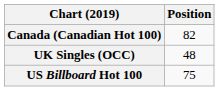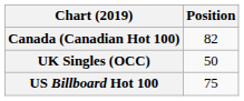 <table class="wikitable sortable plainrowheaders" style="text-align:center">
 <tr>
 <th scope="col">Chart (2019)</th>
 <th scope="col">Position</th>
 </tr>
 <tr>
 <th scope="row">Canada (Canadian Hot 100)</th>
 <td>82</td>
 </tr>
 <tr>
 <th scope="row">UK Singles (OCC)</th>
-<td>48</td>
+<td>50</td>
 </tr>
 <tr>
 <th scope="row">US <em>Billboard</em> Hot 100</th>
 <td>75</td>
 </tr>
 </table>
